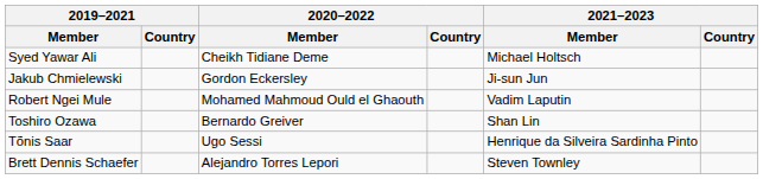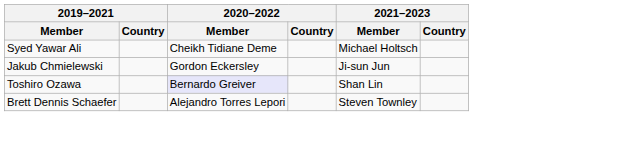 <table class="wikitable">
 <tr>
 <th colspan= 2>2019–2021</th>
 <th colspan="2">2020–2022</th>
 <th colspan="2">2021–2023</th>
 </tr>
 <tr>
 <th>Member</th>
 <th>Country</th>
 <th>Member</th>
 <th>Country</th>
 <th>Member</th>
 <th>Country</th>
 </tr>
 <tr>
 <td>Syed Yawar Ali</td>
 <td></td>
 <td>Cheikh Tidiane Deme</td>
 <td></td>
 <td>Michael Holtsch</td>
 <td></td>
 </tr>
 <tr>
 <td>Jakub Chmielewski</td>
 <td></td>
 <td>Gordon Eckersley</td>
 <td></td>
 <td>Ji-sun Jun</td>
 <td></td>
 </tr>
 <tr>
-<td>Robert Ngei Mule</td>
-<td></td>
-<td>Mohamed Mahmoud Ould el Ghaouth</td>
-<td></td>
-<td>Vadim Laputin</td>
-<td></td>
-</tr>
-<tr>
 <td>Toshiro Ozawa</td>
 <td></td>
-<td>Bernardo Greiver</td>
+<td style="background: lavender;">Bernardo Greiver</td>
 <td></td>
 <td>Shan Lin</td>
-<td></td>
-</tr>
-<tr>
-<td>Tõnis Saar</td>
-<td></td>
-<td>Ugo Sessi</td>
-<td></td>
-<td>Henrique da Silveira Sardinha Pinto</td>
 <td></td>
 </tr>
 <tr>
 <td>Brett Dennis Schaefer</td>
 <td></td>
 <td>Alejandro Torres Lepori</td>
 <td></td>
 <td>Steven Townley</td>
 <td></td>
 </tr>
 </table>
